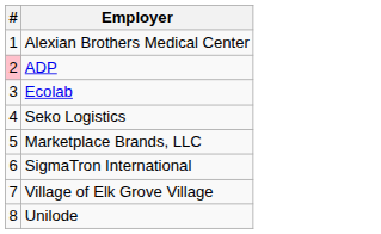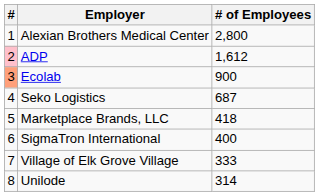 <table class="wikitable">
 <tr>
 <th>#</th>
 <th>Employer</th>
+<th># of Employees</th>
 </tr>
 <tr>
 <td>1</td>
 <td>Alexian Brothers Medical Center</td>
+<td>2,800</td>
 </tr>
 <tr>
 <td style="background: pink;">2</td>
 <td><a href='#'>ADP</a></td>
+<td>1,612</td>
 </tr>
 <tr>
-<td>3</td>
+<td style="background: lightsalmon;">3</td>
 <td><a href='#'>Ecolab</a></td>
+<td>900</td>
 </tr>
 <tr>
 <td>4</td>
 <td>Seko Logistics</td>
+<td>687</td>
 </tr>
 <tr>
 <td>5</td>
 <td>Marketplace Brands, LLC</td>
+<td>418</td>
 </tr>
 <tr>
 <td>6</td>
 <td>SigmaTron International</td>
+<td>400</td>
 </tr>
 <tr>
 <td>7</td>
 <td>Village of Elk Grove Village</td>
+<td>333</td>
 </tr>
 <tr>
 <td>8</td>
 <td>Unilode</td>
+<td>314</td>
 </tr>
 </table>
